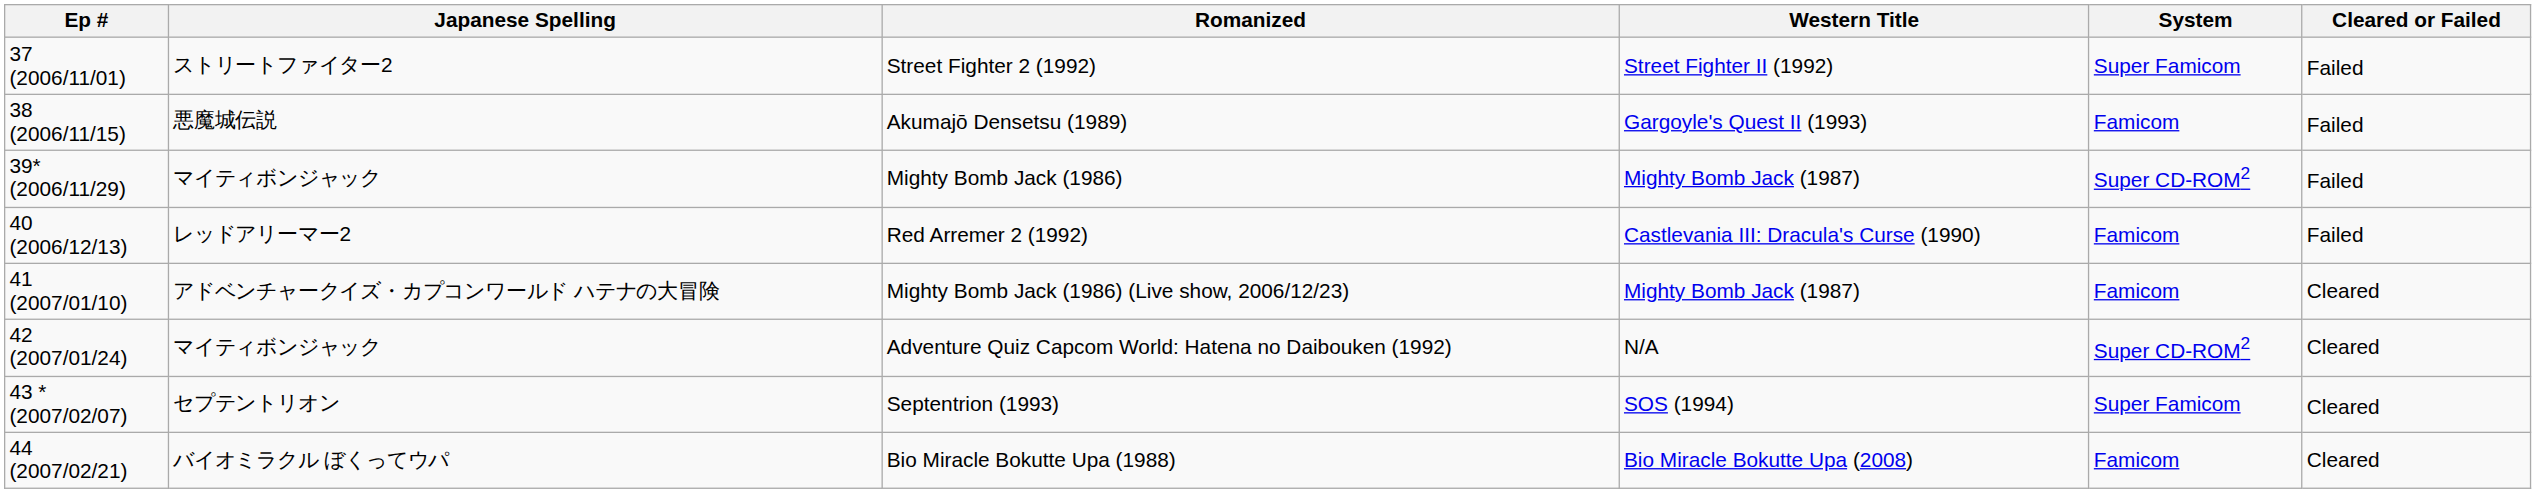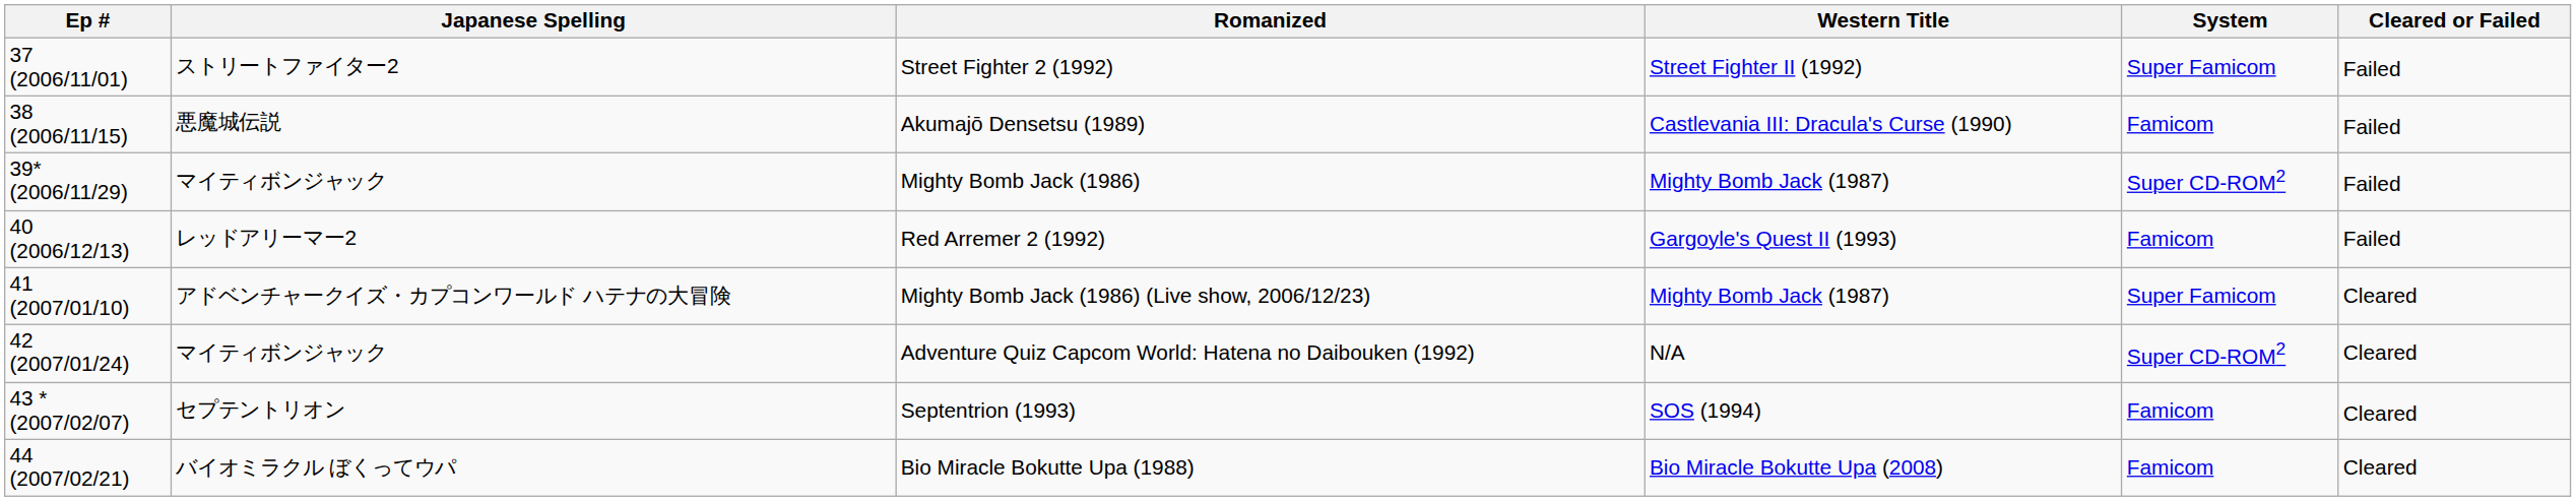 <table class="wikitable" style="width:98%;">
 <tr>
 <th>Ep #</th>
 <th>Japanese Spelling</th>
 <th>Romanized</th>
 <th>Western Title</th>
 <th>System</th>
 <th>Cleared or Failed</th>
 </tr>
 <tr>
 <td>37<br>(2006/11/01)</td>
 <td>ストリートファイター2</td>
 <td>Street Fighter 2 (1992)</td>
 <td><a href='#'>Street Fighter II</a> (1992)</td>
 <td><a href='#'>Super Famicom</a></td>
 <td>Failed<sup></sup></td>
 </tr>
 <tr>
 <td>38<br>(2006/11/15)</td>
 <td>悪魔城伝説</td>
 <td>Akumajō Densetsu (1989)</td>
-<td><a href='#'>Gargoyle's Quest II</a> (1993)</td>
+<td><a href='#'>Castlevania III: Dracula's Curse</a> (1990)</td>
 <td><a href='#'>Famicom</a></td>
 <td>Failed<sup></sup></td>
 </tr>
 <tr>
 <td>39*<br>(2006/11/29)</td>
 <td>マイティボンジャック</td>
 <td>Mighty Bomb Jack (1986)</td>
 <td><a href='#'>Mighty Bomb Jack</a> (1987)</td>
 <td><a href='#'>Super CD-ROM<sup>2</sup></a></td>
 <td>Failed<sup></sup></td>
 </tr>
 <tr>
 <td>40<br>(2006/12/13)</td>
 <td>レッドアリーマー2</td>
 <td>Red Arremer 2 (1992)</td>
-<td><a href='#'>Castlevania III: Dracula's Curse</a> (1990)</td>
+<td><a href='#'>Gargoyle's Quest II</a> (1993)</td>
 <td><a href='#'>Famicom</a></td>
 <td>Failed</td>
 </tr>
 <tr>
 <td>41<br>(2007/01/10)</td>
 <td>アドベンチャークイズ・カプコンワールド ハテナの大冒険</td>
 <td>Mighty Bomb Jack (1986) (Live show, 2006/12/23)</td>
 <td><a href='#'>Mighty Bomb Jack</a> (1987)</td>
-<td><a href='#'>Famicom</a></td>
+<td><a href='#'>Super Famicom</a></td>
 <td>Cleared</td>
 </tr>
 <tr>
 <td>42<br>(2007/01/24)</td>
 <td>マイティボンジャック</td>
 <td>Adventure Quiz Capcom World: Hatena no Daibouken (1992)</td>
 <td>N/A</td>
 <td><a href='#'>Super CD-ROM<sup>2</sup></a></td>
 <td>Cleared</td>
 </tr>
 <tr>
 <td>43 *<br>(2007/02/07)</td>
 <td>セプテントリオン</td>
 <td>Septentrion (1993)</td>
 <td><a href='#'>SOS</a> (1994)</td>
-<td><a href='#'>Super Famicom</a></td>
+<td><a href='#'>Famicom</a></td>
 <td>Cleared<sup></sup></td>
 </tr>
 <tr>
 <td>44<br>(2007/02/21)</td>
 <td>バイオミラクル ぼくってウパ</td>
 <td>Bio Miracle Bokutte Upa (1988)</td>
 <td><a href='#'>Bio Miracle Bokutte Upa</a> (<a href='#'>2008</a>)</td>
 <td><a href='#'>Famicom</a></td>
 <td>Cleared</td>
 </tr>
 </table>
